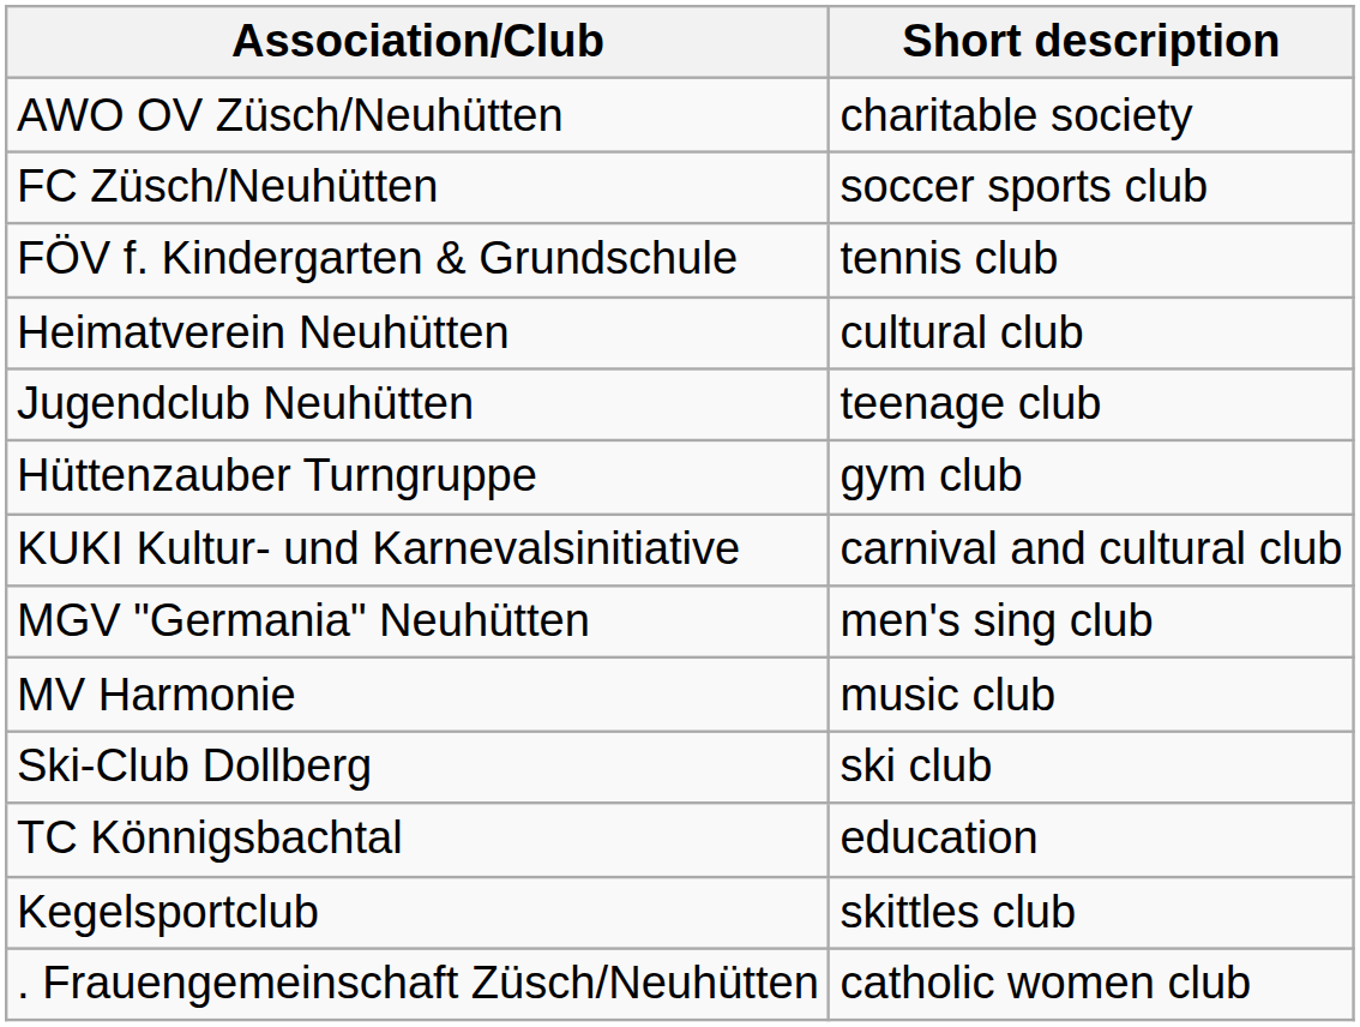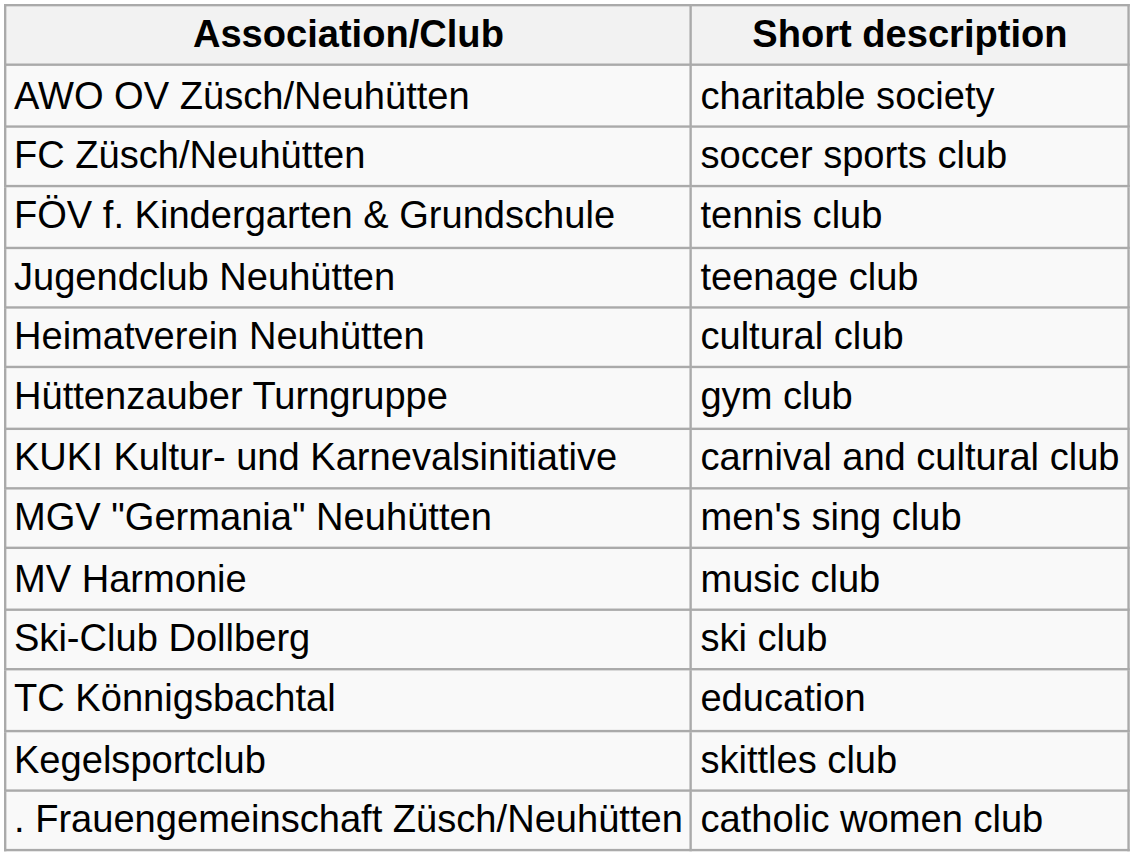 <table class="wikitable">
 <tr>
 <th>Association/Club</th>
 <th>Short description</th>
 </tr>
 <tr>
 <td>AWO OV Züsch/Neuhütten</td>
 <td>charitable society</td>
 </tr>
 <tr>
 <td>FC Züsch/Neuhütten</td>
 <td>soccer sports club</td>
 </tr>
 <tr>
 <td>FÖV f. Kindergarten & Grundschule</td>
 <td>tennis club</td>
 </tr>
 <tr>
+<td>Jugendclub Neuhütten</td>
+<td>teenage club</td>
+</tr>
+<tr>
 <td>Heimatverein Neuhütten</td>
 <td>cultural club</td>
-</tr>
-<tr>
-<td>Jugendclub Neuhütten</td>
-<td>teenage club</td>
 </tr>
 <tr>
 <td>Hüttenzauber Turngruppe</td>
 <td>gym club</td>
 </tr>
 <tr>
 <td>KUKI Kultur- und Karnevalsinitiative</td>
 <td>carnival and cultural club</td>
 </tr>
 <tr>
 <td>MGV "Germania" Neuhütten</td>
 <td>men's sing club</td>
 </tr>
 <tr>
 <td>MV Harmonie</td>
 <td>music club</td>
 </tr>
 <tr>
 <td>Ski-Club Dollberg</td>
 <td>ski club</td>
 </tr>
 <tr>
 <td>TC Könnigsbachtal</td>
 <td>education</td>
 </tr>
 <tr>
 <td>Kegelsportclub</td>
 <td>skittles club</td>
 </tr>
 <tr>
 <td>. Frauengemeinschaft Züsch/Neuhütten</td>
 <td>catholic women club</td>
 </tr>
 </table>
